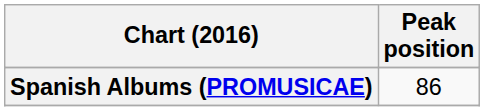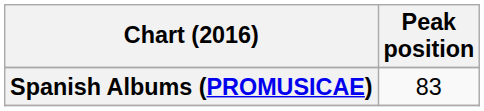 <table class="wikitable sortable plainrowheaders" style="text-align:center">
 <tr>
 <th scope="col">Chart (2016)</th>
 <th scope="col">Peak<br> position</th>
 </tr>
 <tr>
 </tr>
 <tr>
 </tr>
 <tr>
 </tr>
 <tr>
 </tr>
 <tr>
 </tr>
 <tr>
 </tr>
 <tr>
 </tr>
 <tr>
 </tr>
 <tr>
 </tr>
 <tr>
 <th scope="row">Spanish Albums (<a href='#'>PROMUSICAE</a>)</th>
-<td>86</td>
+<td>83</td>
 </tr>
 <tr>
 </tr>
 <tr>
 </tr>
 <tr>
 </tr>
 <tr>
 </tr>
 </table>
